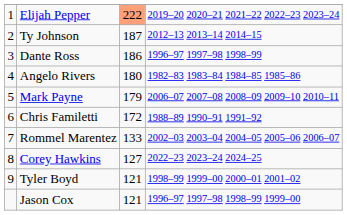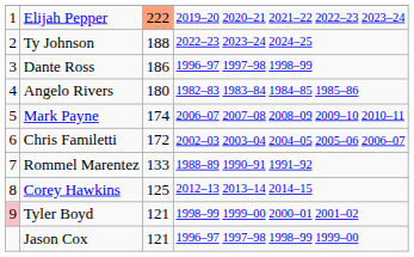 <table class="wikitable">
 <tr>
 </tr>
 <tr>
 <td>1</td>
 <td><a href='#'>Elijah Pepper</a></td>
 <td style="background: lightsalmon;">222</td>
 <td style="font-size:80%;"><a href='#'>2019–20</a> <a href='#'>2020–21</a> <a href='#'>2021–22</a> <a href='#'>2022–23</a> <a href='#'>2023–24</a></td>
 </tr>
 <tr>
 <td>2</td>
 <td>Ty Johnson</td>
-<td>187</td>
-<td style="font-size:80%;"><a href='#'>2012–13</a> <a href='#'>2013–14</a> <a href='#'>2014–15</a></td>
+<td>188</td>
+<td style="font-size:80%;"><a href='#'>2022–23</a> <a href='#'>2023–24</a> <a href='#'>2024–25</a></td>
 </tr>
 <tr>
 <td>3</td>
 <td>Dante Ross</td>
 <td>186</td>
 <td style="font-size:80%;"><a href='#'>1996–97</a> <a href='#'>1997–98</a> <a href='#'>1998–99</a></td>
 </tr>
 <tr>
 <td>4</td>
 <td>Angelo Rivers</td>
 <td>180</td>
 <td style="font-size:80%;"><a href='#'>1982–83</a> <a href='#'>1983–84</a> <a href='#'>1984–85</a> <a href='#'>1985–86</a></td>
 </tr>
 <tr>
 <td>5</td>
 <td><a href='#'>Mark Payne</a></td>
-<td>179</td>
+<td>174</td>
 <td style="font-size:80%;"><a href='#'>2006–07</a> <a href='#'>2007–08</a> <a href='#'>2008–09</a> <a href='#'>2009–10</a> <a href='#'>2010–11</a></td>
 </tr>
 <tr>
 <td>6</td>
 <td>Chris Familetti</td>
 <td>172</td>
-<td style="font-size:80%;"><a href='#'>1988–89</a> <a href='#'>1990–91</a> <a href='#'>1991–92</a></td>
+<td style="font-size:80%;"><a href='#'>2002–03</a> <a href='#'>2003–04</a> <a href='#'>2004–05</a> <a href='#'>2005–06</a> <a href='#'>2006–07</a></td>
 </tr>
 <tr>
 <td>7</td>
 <td>Rommel Marentez</td>
 <td>133</td>
-<td style="font-size:80%;"><a href='#'>2002–03</a> <a href='#'>2003–04</a> <a href='#'>2004–05</a> <a href='#'>2005–06</a> <a href='#'>2006–07</a></td>
+<td style="font-size:80%;"><a href='#'>1988–89</a> <a href='#'>1990–91</a> <a href='#'>1991–92</a></td>
 </tr>
 <tr>
 <td>8</td>
 <td><a href='#'>Corey Hawkins</a></td>
-<td>127</td>
-<td style="font-size:80%;"><a href='#'>2022–23</a> <a href='#'>2023–24</a> <a href='#'>2024–25</a></td>
+<td>125</td>
+<td style="font-size:80%;"><a href='#'>2012–13</a> <a href='#'>2013–14</a> <a href='#'>2014–15</a></td>
 </tr>
 <tr>
-<td>9</td>
+<td style="background: pink;">9</td>
 <td>Tyler Boyd</td>
 <td>121</td>
 <td style="font-size:80%;"><a href='#'>1998–99</a> <a href='#'>1999–00</a> <a href='#'>2000–01</a> <a href='#'>2001–02</a></td>
 </tr>
 <tr>
 <td></td>
 <td>Jason Cox</td>
 <td>121</td>
 <td style="font-size:80%;"><a href='#'>1996–97</a> <a href='#'>1997–98</a> <a href='#'>1998–99</a> <a href='#'>1999–00</a></td>
 </tr>
 </table>
